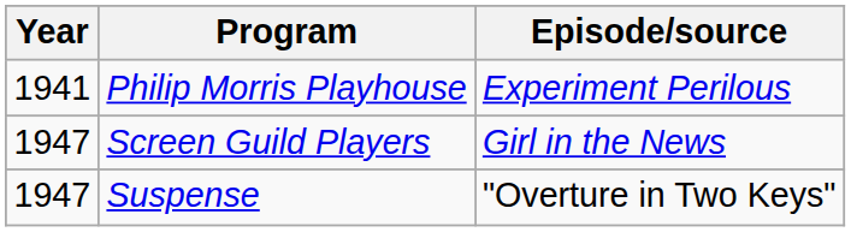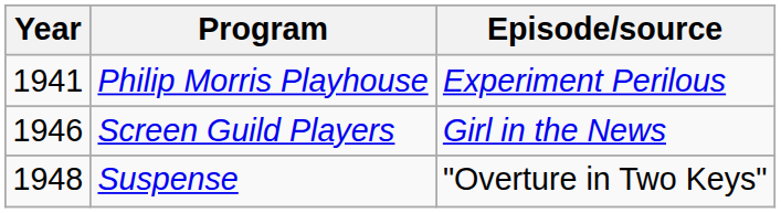 <table class="wikitable">
 <tr>
 <th>Year</th>
 <th>Program</th>
 <th>Episode/source</th>
 </tr>
 <tr>
 <td>1941</td>
 <td><em><a href='#'>Philip Morris Playhouse</a></em></td>
 <td><em><a href='#'>Experiment Perilous</a></em></td>
 </tr>
 <tr>
-<td>1947</td>
+<td>1946</td>
 <td><em><a href='#'>Screen Guild Players</a></em></td>
 <td><em><a href='#'>Girl in the News</a></em></td>
 </tr>
 <tr>
-<td>1947</td>
+<td>1948</td>
 <td><em><a href='#'>Suspense</a></em></td>
 <td>"Overture in Two Keys"</td>
 </tr>
 </table>
